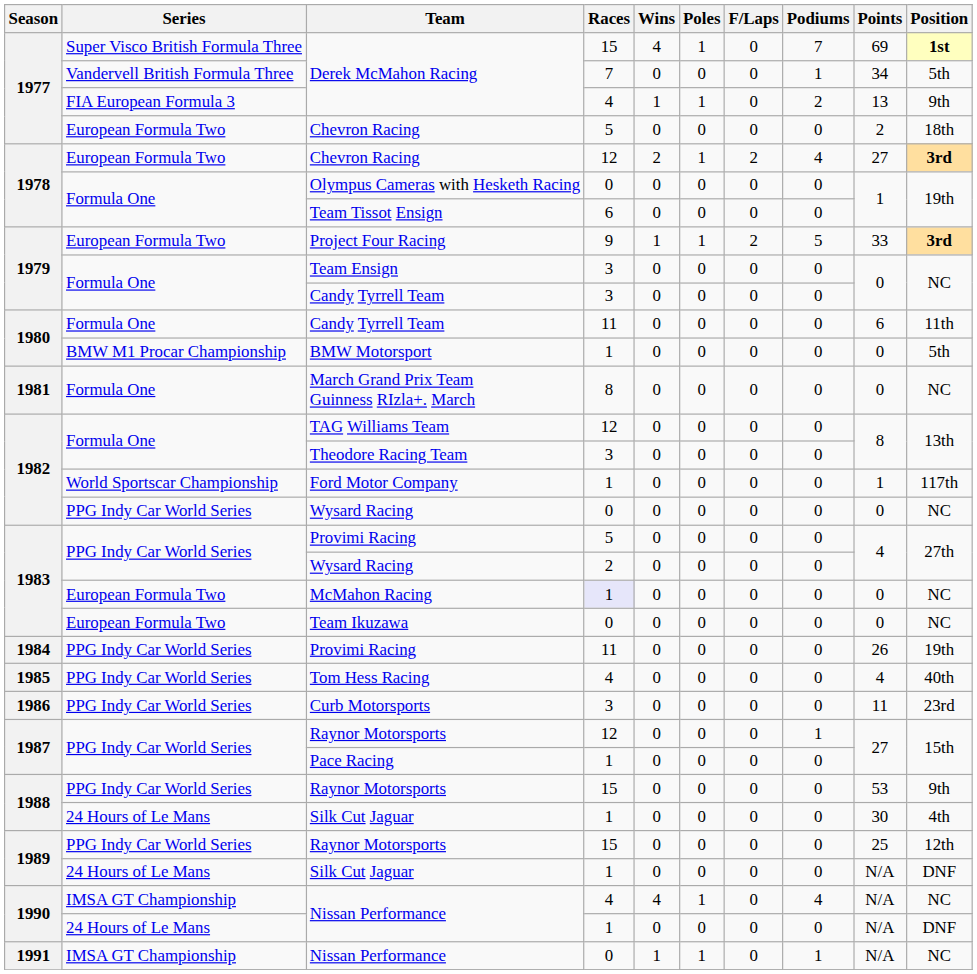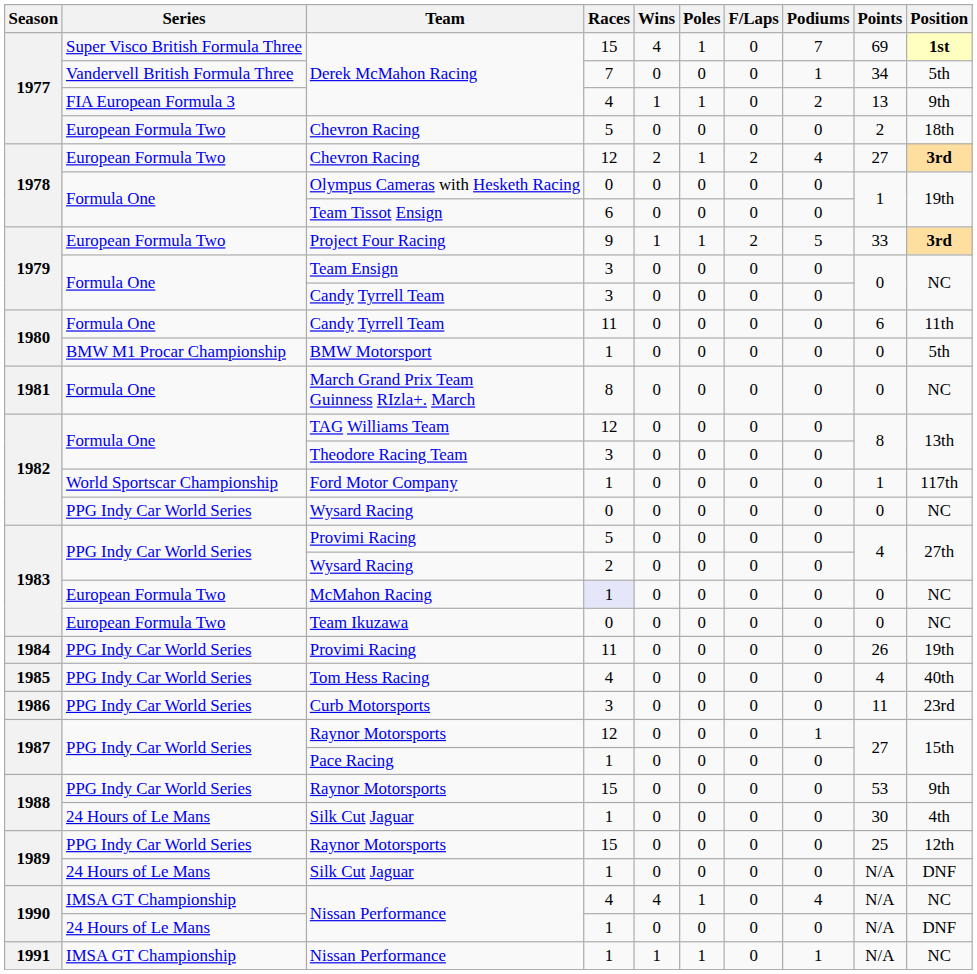 <table class="wikitable" style="font-size: 90%; text-align:center">
 <tr>
 <th>Season</th>
 <th>Series</th>
 <th>Team</th>
 <th>Races</th>
 <th>Wins</th>
 <th>Poles</th>
 <th>F/Laps</th>
 <th>Podiums</th>
 <th>Points</th>
 <th>Position</th>
 </tr>
 <tr>
 <th rowspan=4>1977</th>
 <td align=left nowrap><a href='#'>Super Visco British Formula Three</a></td>
 <td rowspan="3" style="text-align:left"><a href='#'>Derek McMahon Racing</a></td>
 <td>15</td>
 <td>4</td>
 <td>1</td>
 <td>0</td>
 <td>7</td>
 <td>69</td>
 <td style="background:#FFFFBF"><strong>1st</strong></td>
 </tr>
 <tr>
 <td align=left><a href='#'>Vandervell British Formula Three</a></td>
 <td>7</td>
 <td>0</td>
 <td>0</td>
 <td>0</td>
 <td>1</td>
 <td>34</td>
 <td>5th</td>
 </tr>
 <tr>
 <td align=left><a href='#'>FIA European Formula 3</a></td>
 <td>4</td>
 <td>1</td>
 <td>1</td>
 <td>0</td>
 <td>2</td>
 <td>13</td>
 <td>9th</td>
 </tr>
 <tr>
 <td align=left><a href='#'>European Formula Two</a></td>
 <td align=left><a href='#'>Chevron Racing</a></td>
 <td>5</td>
 <td>0</td>
 <td>0</td>
 <td>0</td>
 <td>0</td>
 <td>2</td>
 <td>18th</td>
 </tr>
 <tr>
 <th rowspan=3>1978</th>
 <td align=left><a href='#'>European Formula Two</a></td>
 <td align=left><a href='#'>Chevron Racing</a></td>
 <td>12</td>
 <td>2</td>
 <td>1</td>
 <td>2</td>
 <td>4</td>
 <td>27</td>
 <td style="background:#FFDF9F"><strong>3rd</strong></td>
 </tr>
 <tr>
 <td rowspan="2" style="text-align:left"><a href='#'>Formula One</a></td>
 <td align=left nowrap><a href='#'>Olympus Cameras</a> with <a href='#'>Hesketh Racing</a></td>
 <td>0</td>
 <td>0</td>
 <td>0</td>
 <td>0</td>
 <td>0</td>
 <td rowspan=2>1</td>
 <td rowspan=2>19th</td>
 </tr>
 <tr>
 <td align=left><a href='#'>Team Tissot</a> <a href='#'>Ensign</a></td>
 <td>6</td>
 <td>0</td>
 <td>0</td>
 <td>0</td>
 <td>0</td>
 </tr>
 <tr>
 <th rowspan=3>1979</th>
 <td align=left><a href='#'>European Formula Two</a></td>
 <td align=left><a href='#'>Project Four Racing</a></td>
 <td>9</td>
 <td>1</td>
 <td>1</td>
 <td>2</td>
 <td>5</td>
 <td>33</td>
 <td style="background:#FFDF9F"><strong>3rd</strong></td>
 </tr>
 <tr>
 <td rowspan="2" style="text-align:left"><a href='#'>Formula One</a></td>
 <td align=left><a href='#'>Team Ensign</a></td>
 <td>3</td>
 <td>0</td>
 <td>0</td>
 <td>0</td>
 <td>0</td>
 <td rowspan=2>0</td>
 <td rowspan=2>NC</td>
 </tr>
 <tr>
 <td align=left><a href='#'>Candy</a> <a href='#'>Tyrrell Team</a></td>
 <td>3</td>
 <td>0</td>
 <td>0</td>
 <td>0</td>
 <td>0</td>
 </tr>
 <tr>
 <th rowspan=2>1980</th>
 <td align=left><a href='#'>Formula One</a></td>
 <td align=left><a href='#'>Candy</a> <a href='#'>Tyrrell Team</a></td>
 <td>11</td>
 <td>0</td>
 <td>0</td>
 <td>0</td>
 <td>0</td>
 <td>6</td>
 <td>11th</td>
 </tr>
 <tr>
 <td align=left><a href='#'>BMW M1 Procar Championship</a></td>
 <td align=left><a href='#'>BMW Motorsport</a></td>
 <td>1</td>
 <td>0</td>
 <td>0</td>
 <td>0</td>
 <td>0</td>
 <td>0</td>
 <td>5th</td>
 </tr>
 <tr>
 <th>1981</th>
 <td align=left><a href='#'>Formula One</a></td>
 <td align=left><a href='#'>March Grand Prix Team</a><br><a href='#'>Guinness</a> <a href='#'>RIzla+.</a> <a href='#'>March</a></td>
 <td>8</td>
 <td>0</td>
 <td>0</td>
 <td>0</td>
 <td>0</td>
 <td>0</td>
 <td>NC</td>
 </tr>
 <tr>
 <th rowspan=4>1982</th>
 <td rowspan="2" style="text-align:left"><a href='#'>Formula One</a></td>
 <td align=left><a href='#'>TAG</a> <a href='#'>Williams Team</a></td>
 <td>12</td>
 <td>0</td>
 <td>0</td>
 <td>0</td>
 <td>0</td>
 <td rowspan=2>8</td>
 <td rowspan=2>13th</td>
 </tr>
 <tr>
 <td align=left><a href='#'>Theodore Racing Team</a></td>
 <td>3</td>
 <td>0</td>
 <td>0</td>
 <td>0</td>
 <td>0</td>
 </tr>
 <tr>
 <td align=left><a href='#'>World Sportscar Championship</a></td>
 <td align=left><a href='#'>Ford Motor Company</a></td>
 <td>1</td>
 <td>0</td>
 <td>0</td>
 <td>0</td>
 <td>0</td>
 <td>1</td>
 <td>117th</td>
 </tr>
 <tr>
 <td align=left><a href='#'>PPG Indy Car World Series</a></td>
 <td align=left><a href='#'>Wysard Racing</a></td>
 <td>0</td>
 <td>0</td>
 <td>0</td>
 <td>0</td>
 <td>0</td>
 <td>0</td>
 <td>NC</td>
 </tr>
 <tr>
 <th rowspan=4>1983</th>
 <td rowspan="2" style="text-align:left"><a href='#'>PPG Indy Car World Series</a></td>
 <td align=left><a href='#'>Provimi Racing</a></td>
 <td>5</td>
 <td>0</td>
 <td>0</td>
 <td>0</td>
 <td>0</td>
 <td rowspan=2>4</td>
 <td rowspan=2>27th</td>
 </tr>
 <tr>
 <td align=left><a href='#'>Wysard Racing</a></td>
 <td>2</td>
 <td>0</td>
 <td>0</td>
 <td>0</td>
 <td>0</td>
 </tr>
 <tr>
 <td align=left><a href='#'>European Formula Two</a></td>
 <td align=left><a href='#'>McMahon Racing</a></td>
 <td style="background: lavender;">1</td>
 <td>0</td>
 <td>0</td>
 <td>0</td>
 <td>0</td>
 <td>0</td>
 <td>NC</td>
 </tr>
 <tr>
 <td align=left><a href='#'>European Formula Two</a></td>
 <td align=left><a href='#'>Team Ikuzawa</a></td>
 <td>0</td>
 <td>0</td>
 <td>0</td>
 <td>0</td>
 <td>0</td>
 <td>0</td>
 <td>NC</td>
 </tr>
 <tr>
 <th>1984</th>
 <td align=left><a href='#'>PPG Indy Car World Series</a></td>
 <td align=left><a href='#'>Provimi Racing</a></td>
 <td>11</td>
 <td>0</td>
 <td>0</td>
 <td>0</td>
 <td>0</td>
 <td>26</td>
 <td>19th</td>
 </tr>
 <tr>
 <th>1985</th>
 <td align=left><a href='#'>PPG Indy Car World Series</a></td>
 <td align=left><a href='#'>Tom Hess Racing</a></td>
 <td>4</td>
 <td>0</td>
 <td>0</td>
 <td>0</td>
 <td>0</td>
 <td>4</td>
 <td>40th</td>
 </tr>
 <tr>
 <th>1986</th>
 <td align=left><a href='#'>PPG Indy Car World Series</a></td>
 <td align=left><a href='#'>Curb Motorsports</a></td>
 <td>3</td>
 <td>0</td>
 <td>0</td>
 <td>0</td>
 <td>0</td>
 <td>11</td>
 <td>23rd</td>
 </tr>
 <tr>
 <th rowspan=2>1987</th>
 <td rowspan="2" style="text-align:left"><a href='#'>PPG Indy Car World Series</a></td>
 <td align=left><a href='#'>Raynor Motorsports</a></td>
 <td>12</td>
 <td>0</td>
 <td>0</td>
 <td>0</td>
 <td>1</td>
 <td rowspan=2>27</td>
 <td rowspan=2>15th</td>
 </tr>
 <tr>
 <td align=left><a href='#'>Pace Racing</a></td>
 <td>1</td>
 <td>0</td>
 <td>0</td>
 <td>0</td>
 <td>0</td>
 </tr>
 <tr>
 <th rowspan=2>1988</th>
 <td align=left><a href='#'>PPG Indy Car World Series</a></td>
 <td align=left><a href='#'>Raynor Motorsports</a></td>
 <td>15</td>
 <td>0</td>
 <td>0</td>
 <td>0</td>
 <td>0</td>
 <td>53</td>
 <td>9th</td>
 </tr>
 <tr>
 <td align=left><a href='#'>24 Hours of Le Mans</a></td>
 <td align=left><a href='#'>Silk Cut</a> <a href='#'>Jaguar</a></td>
 <td>1</td>
 <td>0</td>
 <td>0</td>
 <td>0</td>
 <td>0</td>
 <td>30</td>
 <td>4th</td>
 </tr>
 <tr>
 <th rowspan=2>1989</th>
 <td align=left><a href='#'>PPG Indy Car World Series</a></td>
 <td align=left><a href='#'>Raynor Motorsports</a></td>
 <td>15</td>
 <td>0</td>
 <td>0</td>
 <td>0</td>
 <td>0</td>
 <td>25</td>
 <td>12th</td>
 </tr>
 <tr>
 <td align=left><a href='#'>24 Hours of Le Mans</a></td>
 <td align=left><a href='#'>Silk Cut</a> <a href='#'>Jaguar</a></td>
 <td>1</td>
 <td>0</td>
 <td>0</td>
 <td>0</td>
 <td>0</td>
 <td>N/A</td>
 <td>DNF</td>
 </tr>
 <tr>
 <th rowspan=2>1990</th>
 <td align=left><a href='#'>IMSA GT Championship</a></td>
 <td rowspan="2" style="text-align:left"><a href='#'>Nissan Performance</a></td>
 <td>4</td>
 <td>4</td>
 <td>1</td>
 <td>0</td>
 <td>4</td>
 <td>N/A</td>
 <td>NC</td>
 </tr>
 <tr>
 <td align=left><a href='#'>24 Hours of Le Mans</a></td>
 <td>1</td>
 <td>0</td>
 <td>0</td>
 <td>0</td>
 <td>0</td>
 <td>N/A</td>
 <td>DNF</td>
 </tr>
 <tr>
 <th rowspan=2>1991</th>
 <td align=left><a href='#'>IMSA GT Championship</a></td>
 <td align=left><a href='#'>Nissan Performance</a></td>
-<td>0</td>
+<td>1</td>
 <td>1</td>
 <td>1</td>
 <td>0</td>
 <td>1</td>
 <td>N/A</td>
 <td>NC</td>
 </tr>
 <tr>
 </tr>
 </table>
